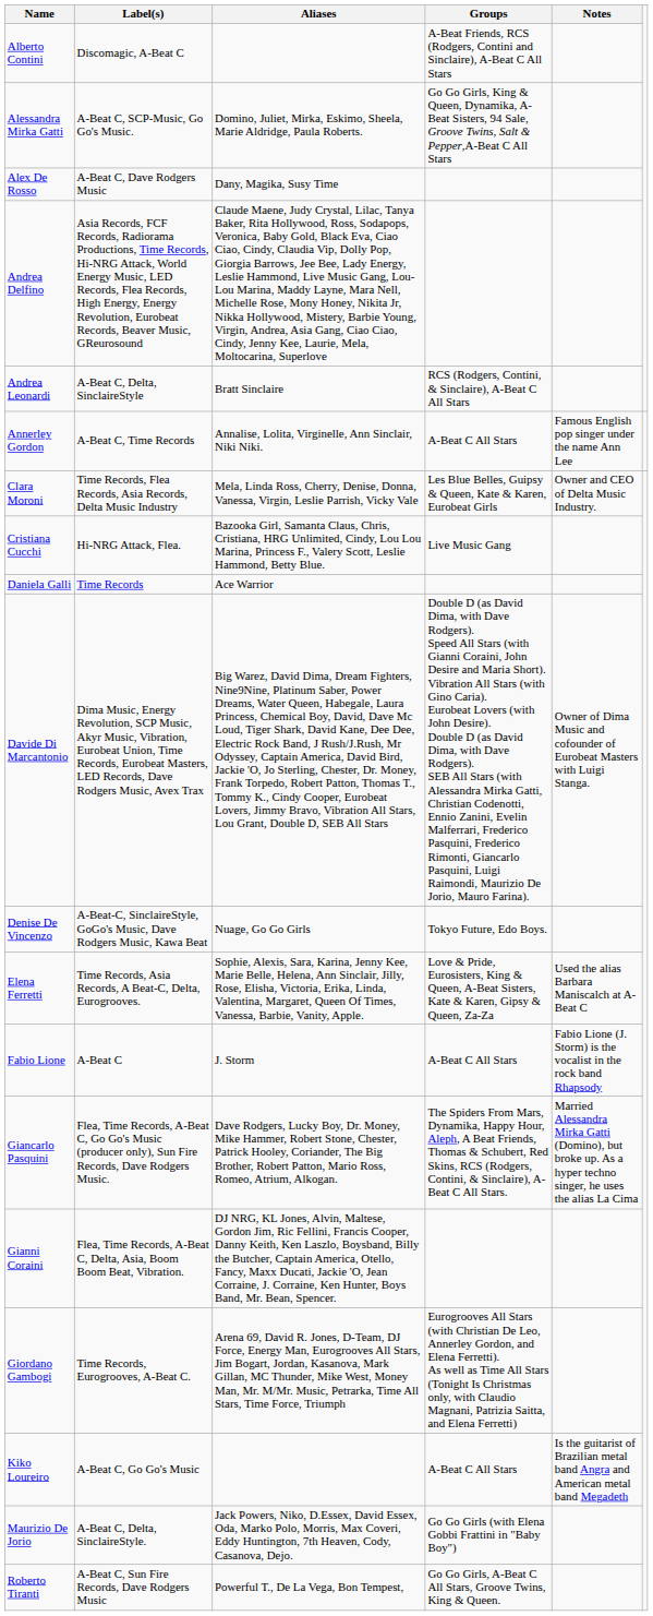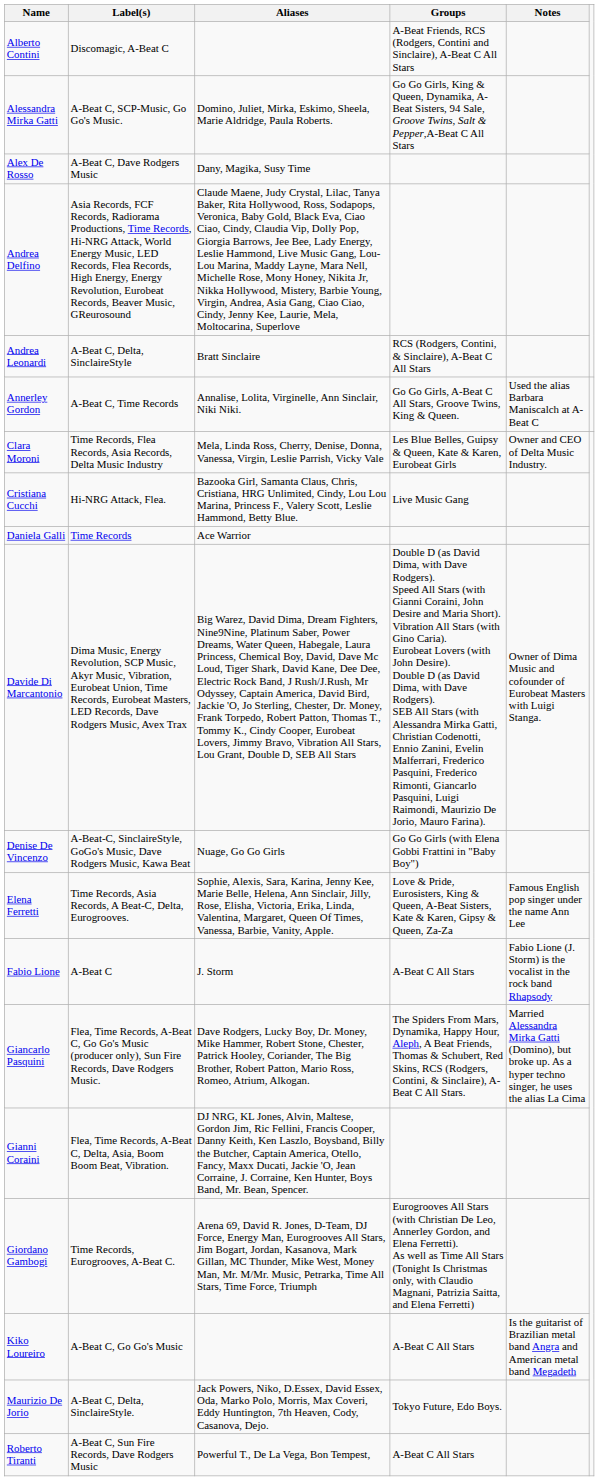 <table class="wikitable">
 <tr>
 <th>Name</th>
 <th>Label(s)</th>
 <th>Aliases</th>
 <th>Groups</th>
 <th>Notes</th>
 </tr>
 <tr>
 <td><a href='#'>Alberto Contini</a></td>
 <td>Discomagic, A-Beat C</td>
 <td></td>
 <td>A-Beat Friends, RCS (Rodgers, Contini and Sinclaire), A-Beat C All Stars</td>
 <td></td>
 </tr>
 <tr>
 <td><a href='#'>Alessandra Mirka Gatti</a></td>
 <td>A-Beat C, SCP-Music, Go Go's Music.</td>
 <td>Domino, Juliet, Mirka, Eskimo, Sheela, Marie Aldridge, Paula Roberts.</td>
 <td>Go Go Girls, King & Queen, Dynamika, A-Beat Sisters, 94 Sale, <em>Groove Twins</em>, <em>Salt & Pepper</em>,A-Beat C All Stars</td>
 <td></td>
 </tr>
 <tr>
 <td><a href='#'>Alex De Rosso</a></td>
 <td>A-Beat C, Dave Rodgers Music</td>
 <td>Dany, Magika, Susy Time</td>
 <td></td>
 <td></td>
 </tr>
 <tr>
 <td><a href='#'>Andrea Delfino</a></td>
 <td>Asia Records, FCF Records, Radiorama Productions, <a href='#'>Time Records</a>, Hi-NRG Attack, World Energy Music, LED Records, Flea Records, High Energy, Energy Revolution, Eurobeat Records, Beaver Music, GReurosound</td>
 <td>Claude Maene, Judy Crystal, Lilac, Tanya Baker, Rita Hollywood, Ross, Sodapops, Veronica, Baby Gold, Black Eva, Ciao Ciao, Cindy, Claudia Vip, Dolly Pop, Giorgia Barrows, Jee Bee, Lady Energy, Leslie Hammond, Live Music Gang, Lou-Lou Marina, Maddy Layne, Mara Nell, Michelle Rose, Mony Honey, Nikita Jr, Nikka Hollywood, Mistery, Barbie Young, Virgin, Andrea, Asia Gang, Ciao Ciao, Cindy, Jenny Kee, Laurie, Mela, Moltocarina, Superlove</td>
 <td></td>
 <td></td>
 </tr>
 <tr>
 <td><a href='#'>Andrea Leonardi</a></td>
 <td>A-Beat C, Delta, SinclaireStyle</td>
 <td>Bratt Sinclaire</td>
 <td>RCS (Rodgers, Contini, & Sinclaire), A-Beat C All Stars</td>
 <td></td>
 </tr>
 <tr>
 <td><a href='#'>Annerley Gordon</a></td>
 <td>A-Beat C, Time Records</td>
 <td>Annalise, Lolita, Virginelle, Ann Sinclair, Niki Niki.</td>
-<td>A-Beat C All Stars</td>
-<td>Famous English pop singer under the name Ann Lee</td>
+<td>Go Go Girls, A-Beat C All Stars, Groove Twins, King & Queen.</td>
+<td>Used the alias Barbara Maniscalch at A-Beat C</td>
 <td></td>
 </tr>
 <tr>
 <td><a href='#'>Clara Moroni</a></td>
 <td>Time Records, Flea Records, Asia Records, Delta Music Industry</td>
 <td>Mela, Linda Ross, Cherry, Denise, Donna, Vanessa, Virgin, Leslie Parrish, Vicky Vale</td>
 <td>Les Blue Belles, Guipsy & Queen, Kate & Karen, Eurobeat Girls</td>
 <td>Owner and CEO of Delta Music Industry.</td>
 </tr>
 <tr>
 <td><a href='#'>Cristiana Cucchi</a></td>
 <td>Hi-NRG Attack, Flea.</td>
 <td>Bazooka Girl, Samanta Claus, Chris, Cristiana, HRG Unlimited, Cindy, Lou Lou Marina, Princess F., Valery Scott, Leslie Hammond, Betty Blue.</td>
 <td>Live Music Gang</td>
 <td></td>
 </tr>
 <tr>
 <td><a href='#'>Daniela Galli</a></td>
 <td><a href='#'>Time Records</a></td>
 <td>Ace Warrior</td>
 <td></td>
 <td></td>
 </tr>
 <tr>
 <td><a href='#'>Davide Di Marcantonio</a></td>
 <td>Dima Music, Energy Revolution, SCP Music, Akyr Music, Vibration, Eurobeat Union, Time Records, Eurobeat Masters, LED Records, Dave Rodgers Music, Avex Trax</td>
 <td>Big Warez, David Dima, Dream Fighters, Nine9Nine, Platinum Saber, Power Dreams, Water Queen, Habegale, Laura Princess, Chemical Boy, David, Dave Mc Loud, Tiger Shark, David Kane, Dee Dee, Electric Rock Band, J Rush/J.Rush, Mr Odyssey, Captain America, David Bird, Jackie 'O, Jo Sterling, Chester, Dr. Money, Frank Torpedo, Robert Patton, Thomas T., Tommy K., Cindy Cooper, Eurobeat Lovers, Jimmy Bravo, Vibration All Stars, Lou Grant, Double D, SEB All Stars</td>
 <td>Double D (as David Dima, with Dave Rodgers).<br>Speed All Stars (with Gianni Coraini, John Desire and Maria Short).<br>Vibration All Stars (with Gino Caria).<br>Eurobeat Lovers (with John Desire).<br>Double D (as David Dima, with Dave Rodgers).<br>SEB All Stars (with Alessandra Mirka Gatti, Christian Codenotti, Ennio Zanini, Evelin Malferrari, Frederico Pasquini, Frederico Rimonti, Giancarlo Pasquini, Luigi Raimondi, Maurizio De Jorio, Mauro Farina).</td>
 <td>Owner of Dima Music and cofounder of Eurobeat Masters with Luigi Stanga.</td>
 </tr>
 <tr>
 <td><a href='#'>Denise De Vincenzo</a></td>
 <td>A-Beat-C, SinclaireStyle, GoGo's Music, Dave Rodgers Music, Kawa Beat</td>
 <td>Nuage, Go Go Girls</td>
-<td>Tokyo Future, Edo Boys.</td>
+<td>Go Go Girls (with Elena Gobbi Frattini in "Baby Boy")</td>
 <td></td>
 </tr>
 <tr>
 <td><a href='#'>Elena Ferretti</a></td>
 <td>Time Records, Asia Records, A Beat-C, Delta, Eurogrooves.</td>
 <td>Sophie, Alexis, Sara, Karina, Jenny Kee, Marie Belle, Helena, Ann Sinclair, Jilly, Rose, Elisha, Victoria, Erika, Linda, Valentina, Margaret, Queen Of Times, Vanessa, Barbie, Vanity, Apple.</td>
 <td>Love & Pride, Eurosisters, King & Queen, A-Beat Sisters, Kate & Karen, Gipsy & Queen, Za-Za</td>
-<td>Used the alias Barbara Maniscalch at A-Beat C</td>
+<td>Famous English pop singer under the name Ann Lee</td>
 </tr>
 <tr>
 <td><a href='#'>Fabio Lione</a></td>
 <td>A-Beat C</td>
 <td>J. Storm</td>
 <td>A-Beat C All Stars</td>
 <td>Fabio Lione (J. Storm) is the vocalist in the rock band <a href='#'>Rhapsody</a></td>
 </tr>
 <tr>
 <td><a href='#'>Giancarlo Pasquini</a></td>
 <td>Flea, Time Records, A-Beat C, Go Go's Music (producer only), Sun Fire Records, Dave Rodgers Music.</td>
 <td>Dave Rodgers, Lucky Boy, Dr. Money, Mike Hammer, Robert Stone, Chester, Patrick Hooley, Coriander, The Big Brother, Robert Patton, Mario Ross, Romeo, Atrium, Alkogan.</td>
 <td>The Spiders From Mars, Dynamika, Happy Hour, <a href='#'>Aleph</a>, A Beat Friends, Thomas & Schubert, Red Skins, RCS (Rodgers, Contini, & Sinclaire), A-Beat C All Stars.</td>
 <td>Married <a href='#'>Alessandra Mirka Gatti</a> (Domino), but broke up. As a hyper techno singer, he uses the alias La Cima</td>
 </tr>
 <tr>
 <td><a href='#'>Gianni Coraini</a></td>
 <td>Flea, Time Records, A-Beat C, Delta, Asia, Boom Boom Beat, Vibration.</td>
 <td>DJ NRG, KL Jones, Alvin, Maltese, Gordon Jim, Ric Fellini, Francis Cooper, Danny Keith, Ken Laszlo, Boysband, Billy the Butcher, Captain America, Otello, Fancy, Maxx Ducati, Jackie 'O, Jean Corraine, J. Corraine, Ken Hunter, Boys Band, Mr. Bean, Spencer.</td>
 <td></td>
 <td></td>
 </tr>
 <tr>
 <td><a href='#'>Giordano Gambogi</a></td>
 <td>Time Records, Eurogrooves, A-Beat C.</td>
 <td>Arena 69, David R. Jones, D-Team, DJ Force, Energy Man, Eurogrooves All Stars, Jim Bogart, Jordan, Kasanova, Mark Gillan, MC Thunder, Mike West, Money Man, Mr. M/Mr. Music, Petrarka, Time All Stars, Time Force, Triumph</td>
 <td>Eurogrooves All Stars (with Christian De Leo, Annerley Gordon, and Elena Ferretti).<br>As well as Time All Stars (Tonight Is Christmas only, with Claudio Magnani, Patrizia Saitta, and Elena Ferretti)</td>
 <td></td>
 </tr>
 <tr>
 <td><a href='#'>Kiko Loureiro</a></td>
 <td>A-Beat C, Go Go's Music</td>
 <td></td>
 <td>A-Beat C All Stars</td>
 <td>Is the guitarist of Brazilian metal band <a href='#'>Angra</a> and American metal band <a href='#'>Megadeth</a></td>
 </tr>
 <tr>
 <td><a href='#'>Maurizio De Jorio</a></td>
 <td>A-Beat C, Delta, SinclaireStyle.</td>
 <td>Jack Powers, Niko, D.Essex, David Essex, Oda, Marko Polo, Morris, Max Coveri, Eddy Huntington, 7th Heaven, Cody, Casanova, Dejo.</td>
-<td>Go Go Girls (with Elena Gobbi Frattini in "Baby Boy")</td>
+<td>Tokyo Future, Edo Boys.</td>
 <td></td>
 </tr>
 <tr>
 <td><a href='#'>Roberto Tiranti</a></td>
 <td>A-Beat C, Sun Fire Records, Dave Rodgers Music</td>
 <td>Powerful T., De La Vega, Bon Tempest,</td>
-<td>Go Go Girls, A-Beat C All Stars, Groove Twins, King & Queen.</td>
+<td>A-Beat C All Stars</td>
 <td></td>
 </tr>
 </table>
